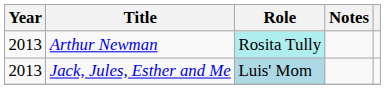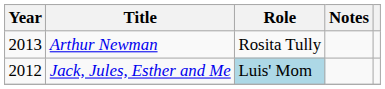 <table class="wikitable sortable">
 <tr>
 <th>Year</th>
 <th>Title</th>
 <th>Role</th>
 <th class="unsortable">Notes</th>
 <th class="unsortable"></th>
 </tr>
 <tr>
 <td>2013</td>
 <td><em><a href='#'>Arthur Newman</a></em></td>
-<td style="background: paleturquoise;">Rosita Tully</td>
+<td>Rosita Tully</td>
 <td></td>
 <td style="text-align:center;"></td>
 </tr>
 <tr>
-<td>2013</td>
+<td>2012</td>
 <td><em><a href='#'>Jack, Jules, Esther and Me</a></em></td>
 <td style="background: lightblue;">Luis' Mom</td>
 <td></td>
 <td style="text-align:center;"></td>
 </tr>
 <tr>
 </tr>
 </table>
